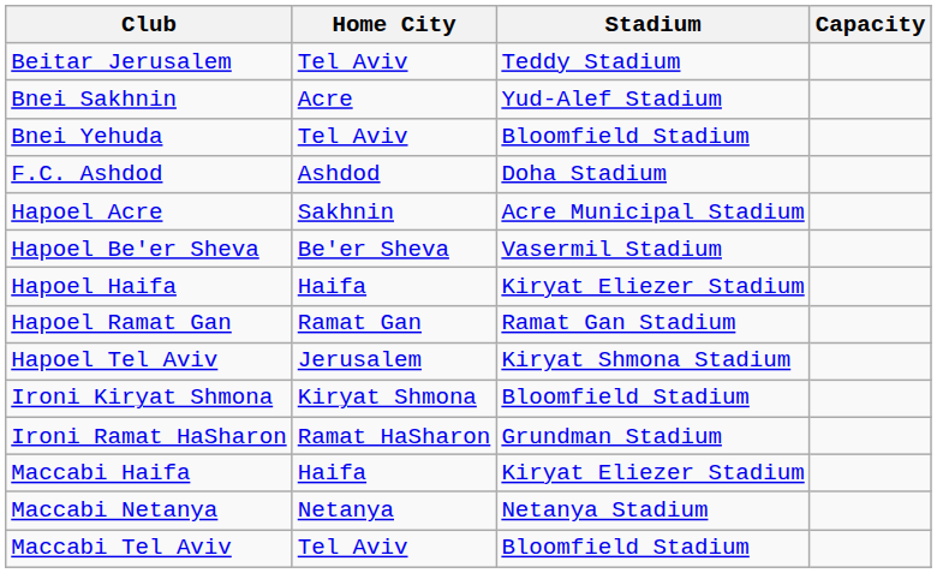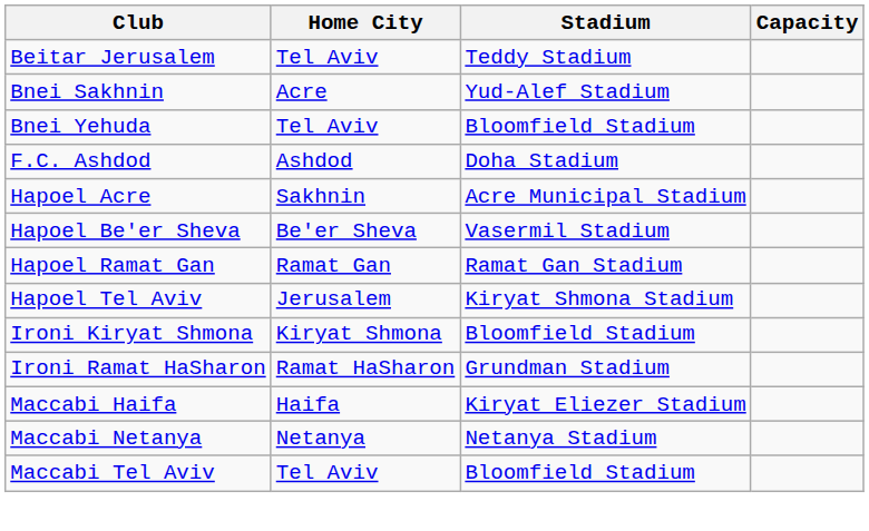 <table class="wikitable sortable">
 <tr>
 <th>Club</th>
 <th>Home City</th>
 <th>Stadium</th>
 <th>Capacity</th>
 </tr>
 <tr>
 <td><a href='#'>Beitar Jerusalem</a></td>
 <td><a href='#'>Tel Aviv</a></td>
 <td><a href='#'>Teddy Stadium</a></td>
 <td align="center"></td>
 </tr>
 <tr>
 <td><a href='#'>Bnei Sakhnin</a></td>
 <td><a href='#'>Acre</a></td>
 <td><a href='#'>Yud-Alef Stadium</a></td>
 <td align="center"></td>
 </tr>
 <tr>
 <td><a href='#'>Bnei Yehuda</a></td>
 <td><a href='#'>Tel Aviv</a></td>
 <td><a href='#'>Bloomfield Stadium</a></td>
 <td align="center"></td>
 </tr>
 <tr>
 <td><a href='#'>F.C. Ashdod</a></td>
 <td><a href='#'>Ashdod</a></td>
 <td><a href='#'>Doha Stadium</a></td>
 <td align="center"></td>
 </tr>
 <tr>
 <td><a href='#'>Hapoel Acre</a></td>
 <td><a href='#'>Sakhnin</a></td>
 <td><a href='#'>Acre Municipal Stadium</a></td>
 <td align="center"></td>
 </tr>
 <tr>
 <td><a href='#'>Hapoel Be'er Sheva</a></td>
 <td><a href='#'>Be'er Sheva</a></td>
 <td><a href='#'>Vasermil Stadium</a></td>
-<td align="center"></td>
-</tr>
-<tr>
-<td><a href='#'>Hapoel Haifa</a></td>
-<td><a href='#'>Haifa</a></td>
-<td><a href='#'>Kiryat Eliezer Stadium</a></td>
 <td align="center"></td>
 </tr>
 <tr>
 <td><a href='#'>Hapoel Ramat Gan</a></td>
 <td><a href='#'>Ramat Gan</a></td>
 <td><a href='#'>Ramat Gan Stadium</a></td>
 <td align="center"></td>
 </tr>
 <tr>
 <td><a href='#'>Hapoel Tel Aviv</a></td>
 <td><a href='#'>Jerusalem</a></td>
 <td><a href='#'>Kiryat Shmona Stadium</a></td>
 <td align="center"></td>
 </tr>
 <tr>
 <td><a href='#'>Ironi Kiryat Shmona</a></td>
 <td><a href='#'>Kiryat Shmona</a></td>
 <td><a href='#'>Bloomfield Stadium</a></td>
 <td align="center"></td>
 </tr>
 <tr>
 <td><a href='#'>Ironi Ramat HaSharon</a></td>
 <td><a href='#'>Ramat HaSharon</a></td>
 <td><a href='#'>Grundman Stadium</a></td>
 <td align="center"></td>
 </tr>
 <tr>
 <td><a href='#'>Maccabi Haifa</a></td>
 <td><a href='#'>Haifa</a></td>
 <td><a href='#'>Kiryat Eliezer Stadium</a></td>
 <td align="center"></td>
 </tr>
 <tr>
 <td><a href='#'>Maccabi Netanya</a></td>
 <td><a href='#'>Netanya</a></td>
 <td><a href='#'>Netanya Stadium</a></td>
 <td align="center"></td>
 </tr>
 <tr>
 <td><a href='#'>Maccabi Tel Aviv</a></td>
 <td><a href='#'>Tel Aviv</a></td>
 <td><a href='#'>Bloomfield Stadium</a></td>
 <td align="center"></td>
 </tr>
 </table>
